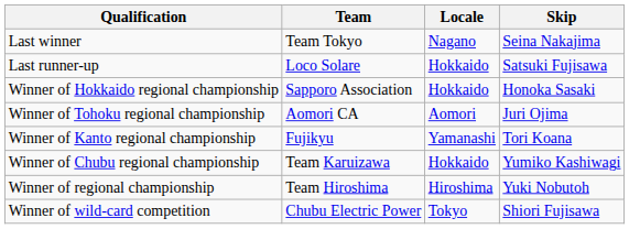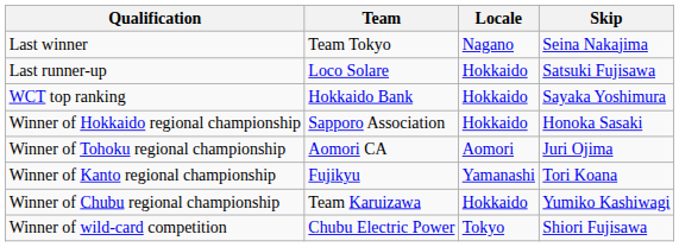 <table class="wikitable">
 <tr>
 <th>Qualification</th>
 <th>Team</th>
 <th>Locale</th>
 <th>Skip</th>
 </tr>
 <tr>
 <td>Last winner</td>
 <td>Team Tokyo</td>
 <td> <a href='#'>Nagano</a></td>
 <td><a href='#'>Seina Nakajima</a></td>
 </tr>
 <tr>
 <td>Last runner-up</td>
 <td><a href='#'>Loco Solare</a></td>
 <td> <a href='#'>Hokkaido</a></td>
 <td><a href='#'>Satsuki Fujisawa</a></td>
+</tr>
+<tr>
+<td><a href='#'>WCT</a> top ranking</td>
+<td><a href='#'>Hokkaido Bank</a></td>
+<td> <a href='#'>Hokkaido</a></td>
+<td><a href='#'>Sayaka Yoshimura</a></td>
 </tr>
 <tr>
 <td>Winner of <a href='#'>Hokkaido</a> regional championship</td>
 <td><a href='#'>Sapporo</a> Association</td>
 <td> <a href='#'>Hokkaido</a></td>
 <td><a href='#'>Honoka Sasaki</a></td>
 </tr>
 <tr>
 <td>Winner of <a href='#'>Tohoku</a> regional championship</td>
 <td><a href='#'>Aomori</a> CA</td>
 <td> <a href='#'>Aomori</a></td>
 <td><a href='#'>Juri Ojima</a></td>
 </tr>
 <tr>
 <td>Winner of <a href='#'>Kanto</a> regional championship</td>
 <td><a href='#'>Fujikyu</a></td>
 <td> <a href='#'>Yamanashi</a></td>
 <td><a href='#'>Tori Koana</a></td>
 </tr>
 <tr>
 <td>Winner of <a href='#'>Chubu</a> regional championship</td>
 <td>Team <a href='#'>Karuizawa</a></td>
 <td> <a href='#'>Hokkaido</a></td>
 <td><a href='#'>Yumiko Kashiwagi</a></td>
 </tr>
 <tr>
-<td>Winner of  regional championship</td>
-<td>Team <a href='#'>Hiroshima</a></td>
-<td> <a href='#'>Hiroshima</a></td>
-<td><a href='#'>Yuki Nobutoh</a></td>
-</tr>
-<tr>
 <td>Winner of <a href='#'>wild-card</a> competition</td>
 <td><a href='#'>Chubu Electric Power</a></td>
 <td> <a href='#'>Tokyo</a></td>
 <td><a href='#'>Shiori Fujisawa</a></td>
 </tr>
 </table>
